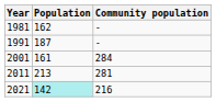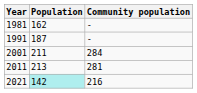 <table class=wikitable>
 <tr>
 <th>Year</th>
 <th>Population</th>
 <th>Community population</th>
 </tr>
 <tr>
 <td>1981</td>
 <td>162</td>
 <td>-</td>
 </tr>
 <tr>
 <td>1991</td>
 <td>187</td>
 <td>-</td>
 </tr>
 <tr>
 <td>2001</td>
-<td>161</td>
+<td>211</td>
 <td>284</td>
 </tr>
 <tr>
 <td>2011</td>
 <td>213</td>
 <td>281</td>
 </tr>
 <tr>
 <td>2021</td>
 <td style="background: paleturquoise;">142</td>
 <td>216</td>
 </tr>
 </table>
